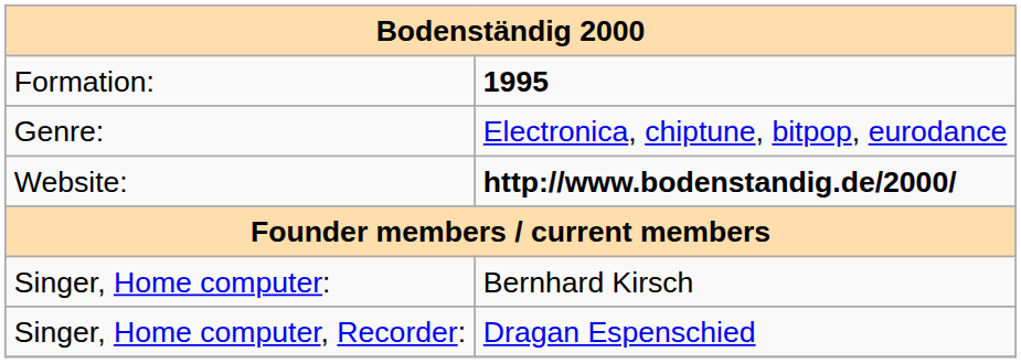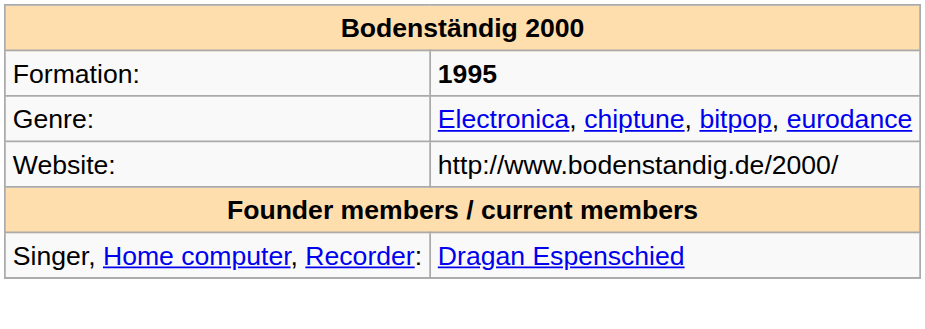 <table border="2" cellpadding="4" rules="all" style="float: right; margin-left: 1em; background: #f9f9f9; border: 1px solid #aaaaaa; border-collapse: collapse; border-spacing: 0px; font-size: 95%; empty-cells: show;">
 <tr>
 <th colspan="2" style="background: #ffdead;">Bodenständig 2000</th>
 </tr>
 <tr>
 <td>Formation:</td>
 <td><strong>1995</strong></td>
 </tr>
 <tr>
 <td>Genre:</td>
 <td><a href='#'>Electronica</a>, <a href='#'>chiptune</a>, <a href='#'>bitpop</a>, <a href='#'>eurodance</a></td>
 </tr>
 <tr>
 <td>Website:</td>
-<td><strong>http://www.bodenstandig.de/2000/</strong></td>
+<td>http://www.bodenstandig.de/2000/</td>
 </tr>
 <tr>
 <th colspan="2" style="background: #ffdead;">Founder members / current members</th>
-</tr>
-<tr>
-<td>Singer, <a href='#'>Home computer</a>:</td>
-<td>Bernhard Kirsch</td>
 </tr>
 <tr>
 <td>Singer, <a href='#'>Home computer</a>, <a href='#'>Recorder</a>:</td>
 <td><a href='#'>Dragan Espenschied</a></td>
 </tr>
 <tr>
 </tr>
 </table>
